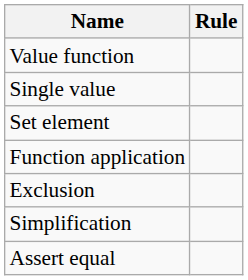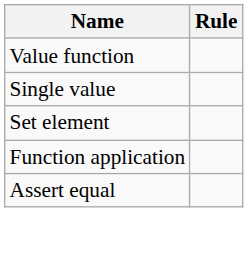 <table class="wikitable">
 <tr>
 <th>Name</th>
 <th>Rule</th>
 </tr>
 <tr>
 <td>Value function</td>
 <td></td>
 </tr>
 <tr>
 <td>Single value</td>
 <td></td>
 </tr>
 <tr>
 <td>Set element</td>
 <td></td>
 </tr>
 <tr>
 <td>Function application</td>
 <td></td>
 </tr>
 <tr>
-<td>Exclusion</td>
-<td></td>
-</tr>
-<tr>
-<td>Simplification</td>
-<td></td>
-</tr>
-<tr>
 <td>Assert equal</td>
 <td></td>
 </tr>
 </table>
